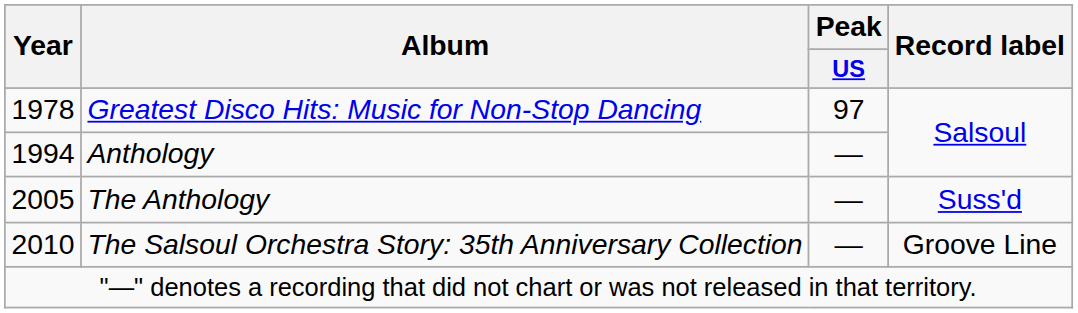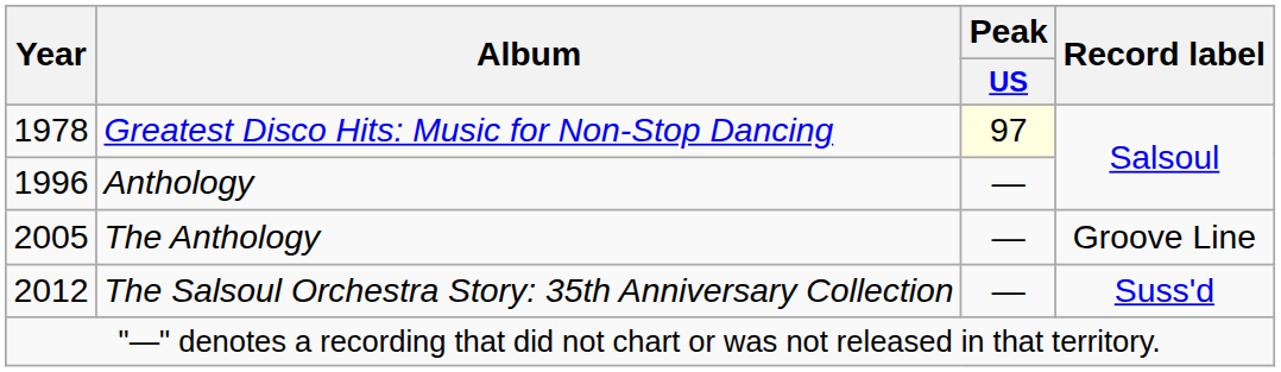 <table class=wikitable style="text-align:center;">
 <tr>
 <th rowspan=2>Year</th>
 <th rowspan=2>Album</th>
 <th colspan=1>Peak</th>
 <th rowspan=2>Record label</th>
 </tr>
 <tr style="font-size:smaller;">
 <th width=35><a href='#'>US</a><br></th>
 </tr>
 <tr>
 <td rowspan=1>1978</td>
 <td align=left><em><a href='#'>Greatest Disco Hits: Music for Non-Stop Dancing</a></em></td>
-<td>97</td>
+<td style="background: lightyellow;">97</td>
 <td rowspan=2><a href='#'>Salsoul</a></td>
 </tr>
 <tr>
-<td rowspan=1>1994</td>
+<td rowspan=1>1996</td>
 <td align=left><em>Anthology</em></td>
 <td>—</td>
 </tr>
 <tr>
 <td rowspan=1>2005</td>
 <td align=left><em>The Anthology</em></td>
 <td>—</td>
-<td rowspan=1><a href='#'>Suss'd</a></td>
+<td rowspan=1>Groove Line</td>
 </tr>
 <tr>
-<td rowspan=1>2010</td>
+<td rowspan=1>2012</td>
 <td align=left><em>The Salsoul Orchestra Story: 35th Anniversary Collection</em></td>
 <td>—</td>
-<td rowspan=1>Groove Line</td>
+<td rowspan=1><a href='#'>Suss'd</a></td>
 </tr>
 <tr>
 <td colspan=15 style="font-size:90%">"—" denotes a recording that did not chart or was not released in that territory.</td>
 </tr>
 </table>
